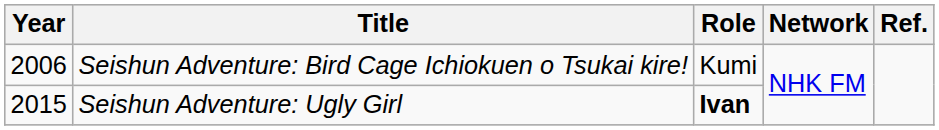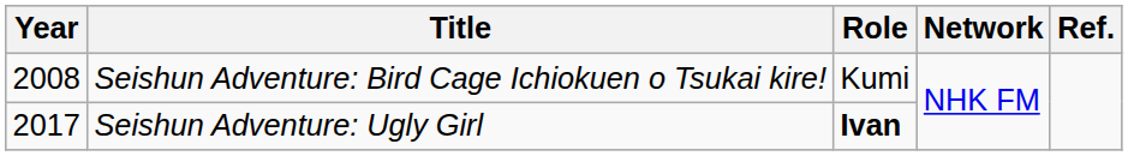 <table class="wikitable">
 <tr>
 <th>Year</th>
 <th>Title</th>
 <th>Role</th>
 <th>Network</th>
 <th>Ref.</th>
 </tr>
 <tr>
-<td>2006</td>
+<td>2008</td>
 <td><em>Seishun Adventure: Bird Cage Ichiokuen o Tsukai kire!</em></td>
 <td>Kumi</td>
 <td rowspan="2"><a href='#'>NHK FM</a></td>
 <td rowspan="2"></td>
 </tr>
 <tr>
-<td>2015</td>
+<td>2017</td>
 <td><em>Seishun Adventure: Ugly Girl</em></td>
 <td><strong>Ivan</strong></td>
 </tr>
 </table>
